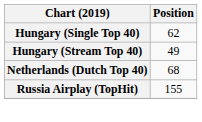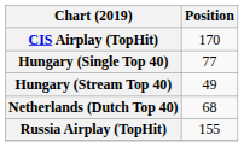 <table class="wikitable sortable plainrowheaders" style="text-align:center">
 <tr>
 <th scope="col">Chart (2019)</th>
 <th scope="col">Position</th>
 </tr>
 <tr>
+<th scope="row"><a href='#'>CIS</a> Airplay (TopHit)</th>
+<td>170</td>
+</tr>
+<tr>
 <th scope="row">Hungary (Single Top 40)</th>
-<td>62</td>
+<td>77</td>
 </tr>
 <tr>
 <th scope="row">Hungary (Stream Top 40)</th>
 <td>49</td>
 </tr>
 <tr>
 <th scope="row">Netherlands (Dutch Top 40)</th>
 <td>68</td>
 </tr>
 <tr>
 <th scope="row">Russia Airplay (TopHit)</th>
 <td>155</td>
 </tr>
 <tr>
 </tr>
 </table>
